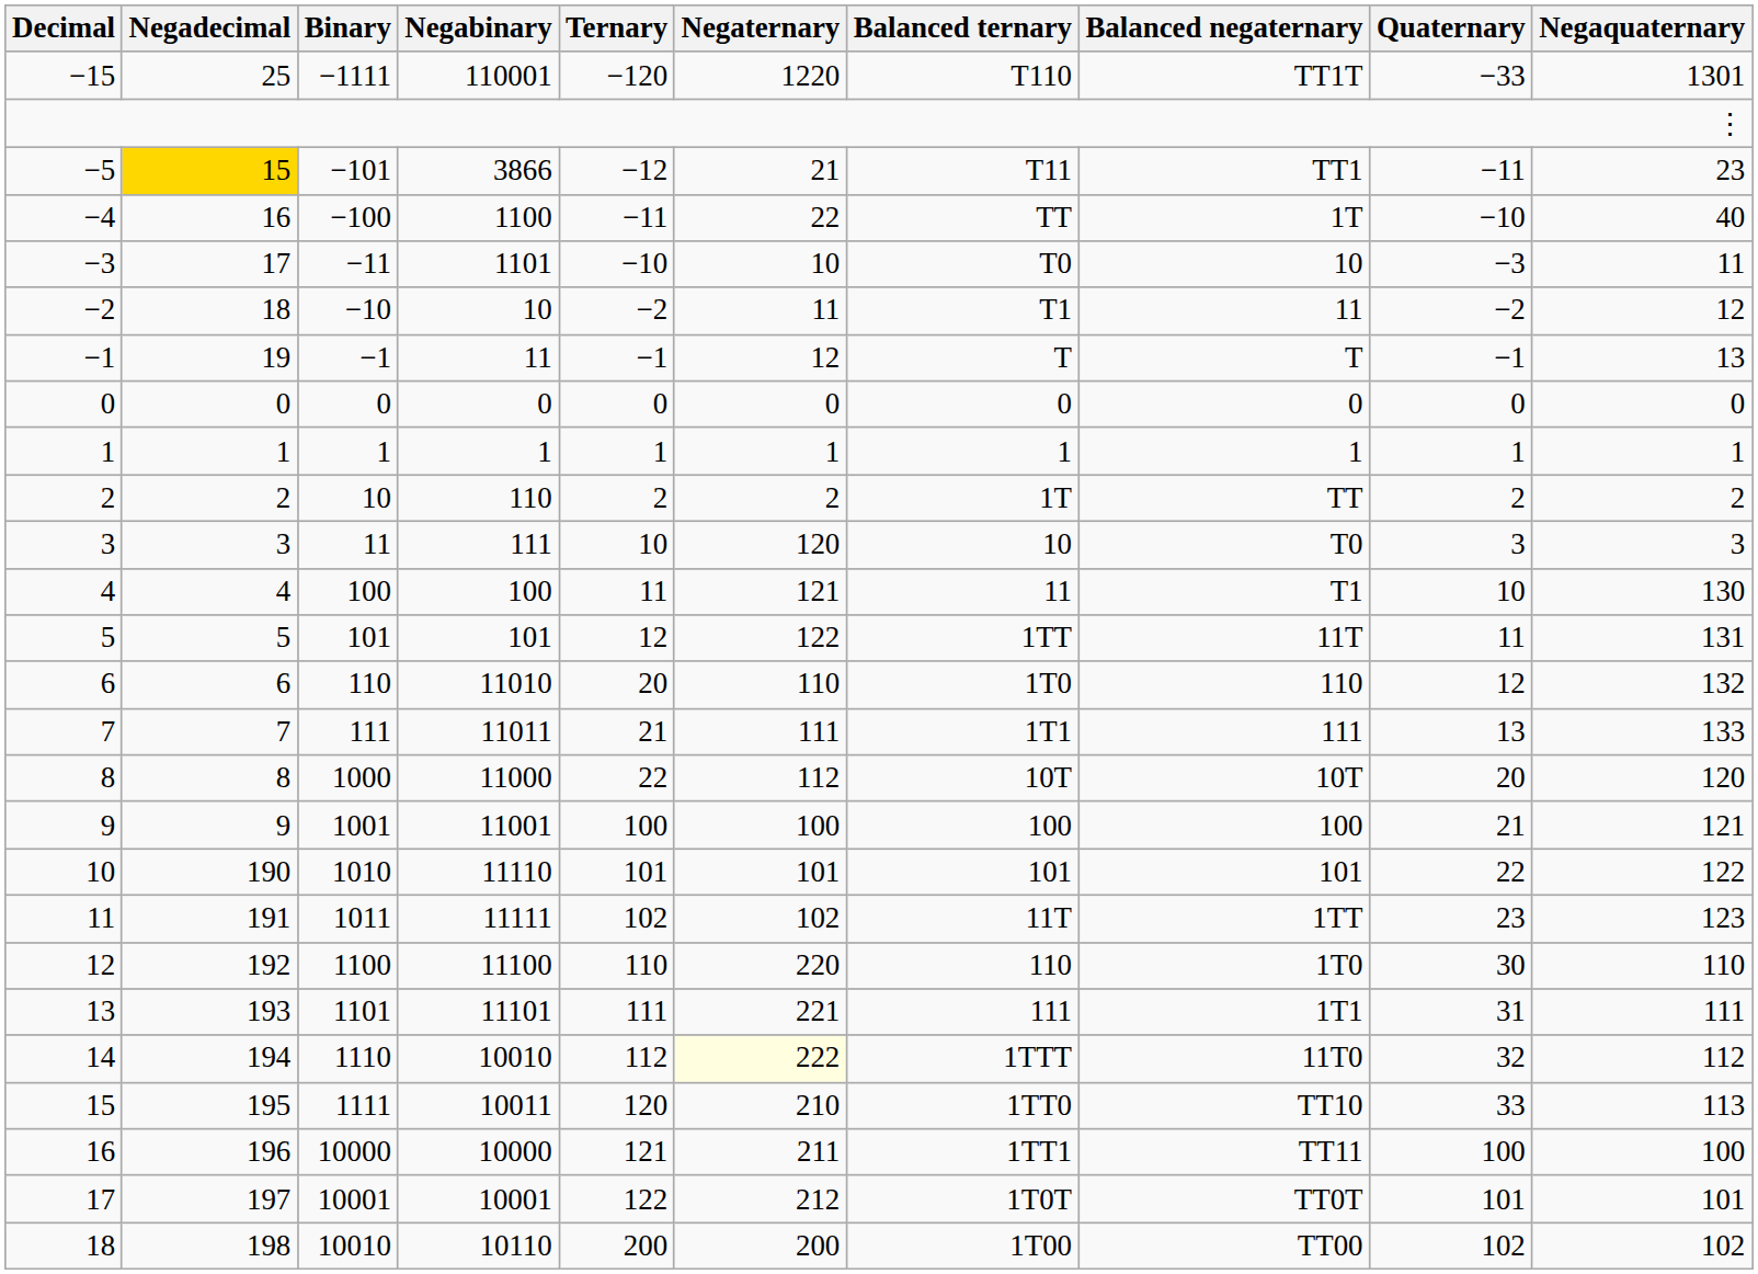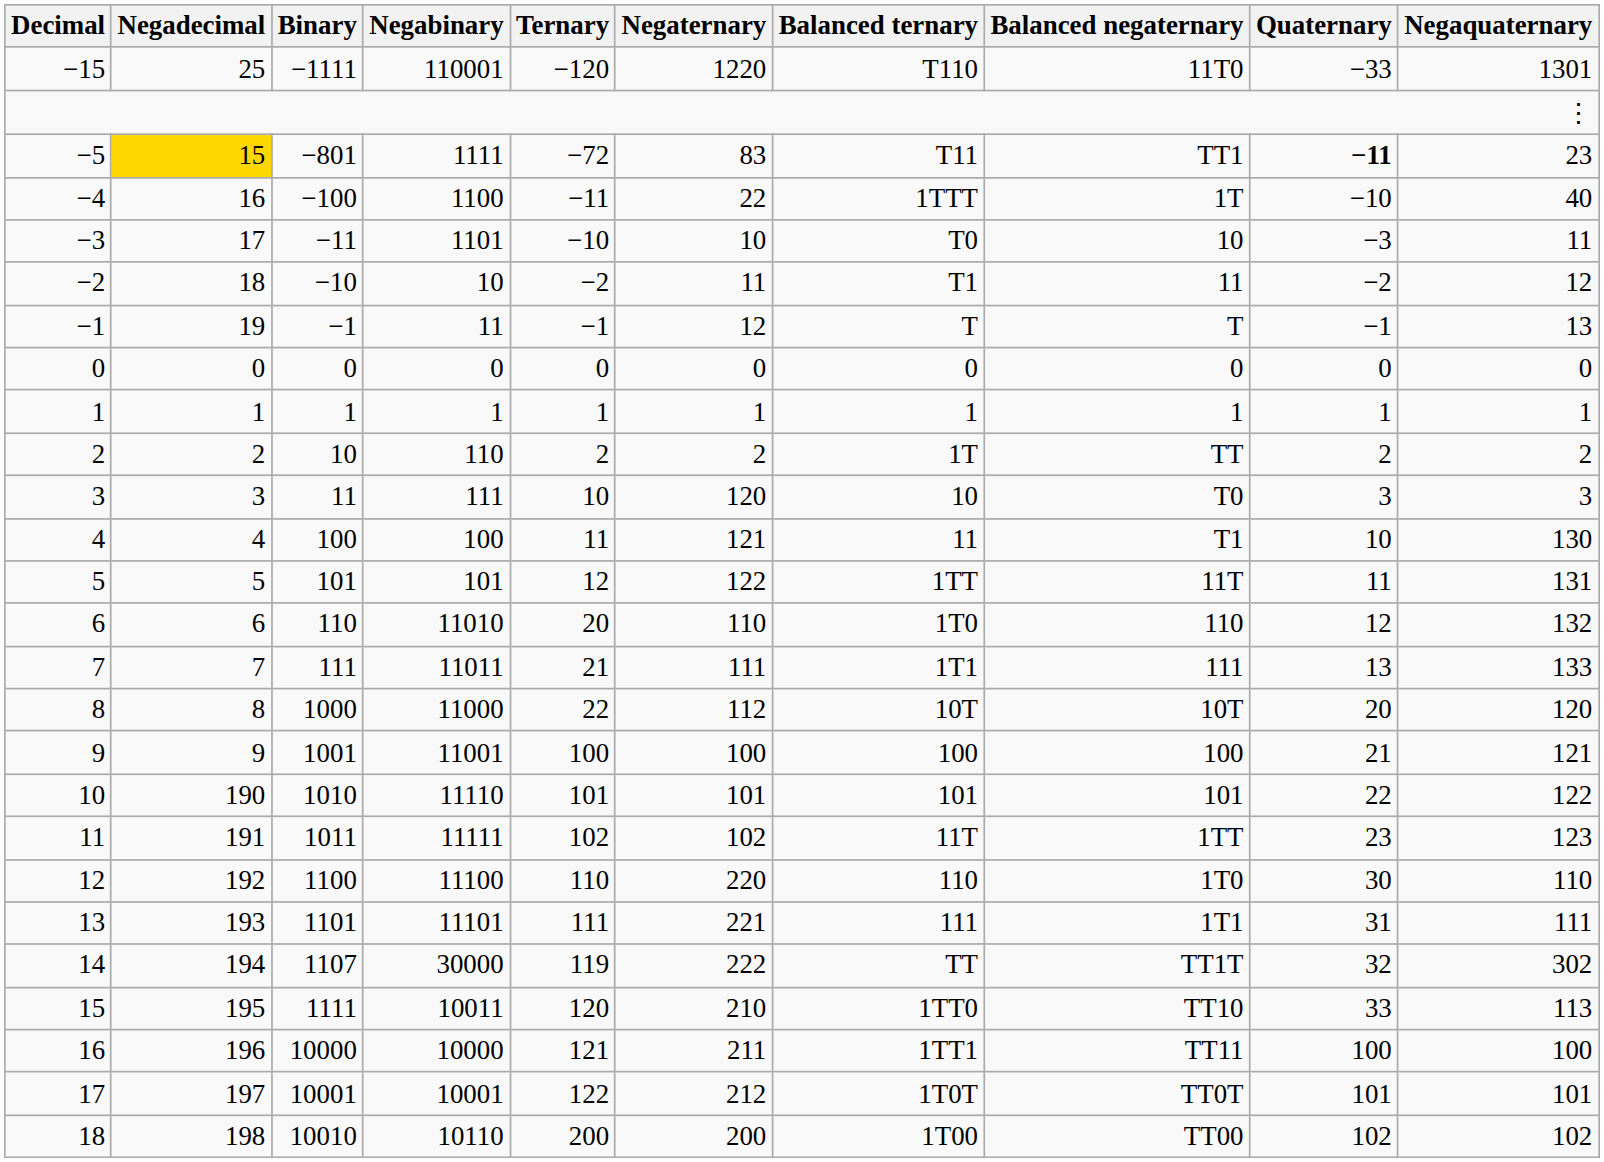 <table class="wikitable" style="text-align:right;">
 <tr>
 <th>Decimal</th>
 <th>Negadecimal</th>
 <th>Binary</th>
 <th>Negabinary</th>
 <th>Ternary</th>
 <th>Negaternary</th>
 <th>Balanced ternary</th>
 <th>Balanced negaternary</th>
 <th>Quaternary</th>
 <th>Negaquaternary</th>
 </tr>
 <tr>
 <td>−15</td>
 <td>25</td>
 <td>−1111</td>
 <td>110001</td>
 <td>−120</td>
 <td>1220</td>
 <td>T110</td>
-<td>TT1T</td>
+<td>11T0</td>
 <td>−33</td>
 <td>1301</td>
 </tr>
 <tr>
 <td colspan="10">⋮</td>
 </tr>
 <tr>
 <td>−5</td>
 <td style="background: gold;">15</td>
-<td>−101</td>
-<td>3866</td>
-<td>−12</td>
-<td>21</td>
+<td>−801</td>
+<td>1111</td>
+<td>−72</td>
+<td>83</td>
 <td>T11</td>
 <td>TT1</td>
-<td>−11</td>
+<td><strong>−11</strong></td>
 <td>23</td>
 </tr>
 <tr>
 <td>−4</td>
 <td>16</td>
 <td>−100</td>
 <td>1100</td>
 <td>−11</td>
 <td>22</td>
-<td>TT</td>
+<td>1TTT</td>
 <td>1T</td>
 <td>−10</td>
 <td>40</td>
 </tr>
 <tr>
 <td>−3</td>
 <td>17</td>
 <td>−11</td>
 <td>1101</td>
 <td>−10</td>
 <td>10</td>
 <td>T0</td>
 <td>10</td>
 <td>−3</td>
 <td>11</td>
 </tr>
 <tr>
 <td>−2</td>
 <td>18</td>
 <td>−10</td>
 <td>10</td>
 <td>−2</td>
 <td>11</td>
 <td>T1</td>
 <td>11</td>
 <td>−2</td>
 <td>12</td>
 </tr>
 <tr>
 <td>−1</td>
 <td>19</td>
 <td>−1</td>
 <td>11</td>
 <td>−1</td>
 <td>12</td>
 <td>T</td>
 <td>T</td>
 <td>−1</td>
 <td>13</td>
 </tr>
 <tr>
 <td>0</td>
 <td>0</td>
 <td>0</td>
 <td>0</td>
 <td>0</td>
 <td>0</td>
 <td>0</td>
 <td>0</td>
 <td>0</td>
 <td>0</td>
 </tr>
 <tr>
 <td>1</td>
 <td>1</td>
 <td>1</td>
 <td>1</td>
 <td>1</td>
 <td>1</td>
 <td>1</td>
 <td>1</td>
 <td>1</td>
 <td>1</td>
 </tr>
 <tr>
 <td>2</td>
 <td>2</td>
 <td>10</td>
 <td>110</td>
 <td>2</td>
 <td>2</td>
 <td>1T</td>
 <td>TT</td>
 <td>2</td>
 <td>2</td>
 </tr>
 <tr>
 <td>3</td>
 <td>3</td>
 <td>11</td>
 <td>111</td>
 <td>10</td>
 <td>120</td>
 <td>10</td>
 <td>T0</td>
 <td>3</td>
 <td>3</td>
 </tr>
 <tr>
 <td>4</td>
 <td>4</td>
 <td>100</td>
 <td>100</td>
 <td>11</td>
 <td>121</td>
 <td>11</td>
 <td>T1</td>
 <td>10</td>
 <td>130</td>
 </tr>
 <tr>
 <td>5</td>
 <td>5</td>
 <td>101</td>
 <td>101</td>
 <td>12</td>
 <td>122</td>
 <td>1TT</td>
 <td>11T</td>
 <td>11</td>
 <td>131</td>
 </tr>
 <tr>
 <td>6</td>
 <td>6</td>
 <td>110</td>
 <td>11010</td>
 <td>20</td>
 <td>110</td>
 <td>1T0</td>
 <td>110</td>
 <td>12</td>
 <td>132</td>
 </tr>
 <tr>
 <td>7</td>
 <td>7</td>
 <td>111</td>
 <td>11011</td>
 <td>21</td>
 <td>111</td>
 <td>1T1</td>
 <td>111</td>
 <td>13</td>
 <td>133</td>
 </tr>
 <tr>
 <td>8</td>
 <td>8</td>
 <td>1000</td>
 <td>11000</td>
 <td>22</td>
 <td>112</td>
 <td>10T</td>
 <td>10T</td>
 <td>20</td>
 <td>120</td>
 </tr>
 <tr>
 <td>9</td>
 <td>9</td>
 <td>1001</td>
 <td>11001</td>
 <td>100</td>
 <td>100</td>
 <td>100</td>
 <td>100</td>
 <td>21</td>
 <td>121</td>
 </tr>
 <tr>
 <td>10</td>
 <td>190</td>
 <td>1010</td>
 <td>11110</td>
 <td>101</td>
 <td>101</td>
 <td>101</td>
 <td>101</td>
 <td>22</td>
 <td>122</td>
 </tr>
 <tr>
 <td>11</td>
 <td>191</td>
 <td>1011</td>
 <td>11111</td>
 <td>102</td>
 <td>102</td>
 <td>11T</td>
 <td>1TT</td>
 <td>23</td>
 <td>123</td>
 </tr>
 <tr>
 <td>12</td>
 <td>192</td>
 <td>1100</td>
 <td>11100</td>
 <td>110</td>
 <td>220</td>
 <td>110</td>
 <td>1T0</td>
 <td>30</td>
 <td>110</td>
 </tr>
 <tr>
 <td>13</td>
 <td>193</td>
 <td>1101</td>
 <td>11101</td>
 <td>111</td>
 <td>221</td>
 <td>111</td>
 <td>1T1</td>
 <td>31</td>
 <td>111</td>
 </tr>
 <tr>
 <td>14</td>
 <td>194</td>
-<td>1110</td>
-<td>10010</td>
-<td>112</td>
-<td style="background: lightyellow;">222</td>
-<td>1TTT</td>
-<td>11T0</td>
+<td>1107</td>
+<td>30000</td>
+<td>119</td>
+<td>222</td>
+<td>TT</td>
+<td>TT1T</td>
 <td>32</td>
-<td>112</td>
+<td>302</td>
 </tr>
 <tr>
 <td>15</td>
 <td>195</td>
 <td>1111</td>
 <td>10011</td>
 <td>120</td>
 <td>210</td>
 <td>1TT0</td>
 <td>TT10</td>
 <td>33</td>
 <td>113</td>
 </tr>
 <tr>
 <td>16</td>
 <td>196</td>
 <td>10000</td>
 <td>10000</td>
 <td>121</td>
 <td>211</td>
 <td>1TT1</td>
 <td>TT11</td>
 <td>100</td>
 <td>100</td>
 </tr>
 <tr>
 <td>17</td>
 <td>197</td>
 <td>10001</td>
 <td>10001</td>
 <td>122</td>
 <td>212</td>
 <td>1T0T</td>
 <td>TT0T</td>
 <td>101</td>
 <td>101</td>
 </tr>
 <tr>
 <td>18</td>
 <td>198</td>
 <td>10010</td>
 <td>10110</td>
 <td>200</td>
 <td>200</td>
 <td>1T00</td>
 <td>TT00</td>
 <td>102</td>
 <td>102</td>
 </tr>
 </table>
